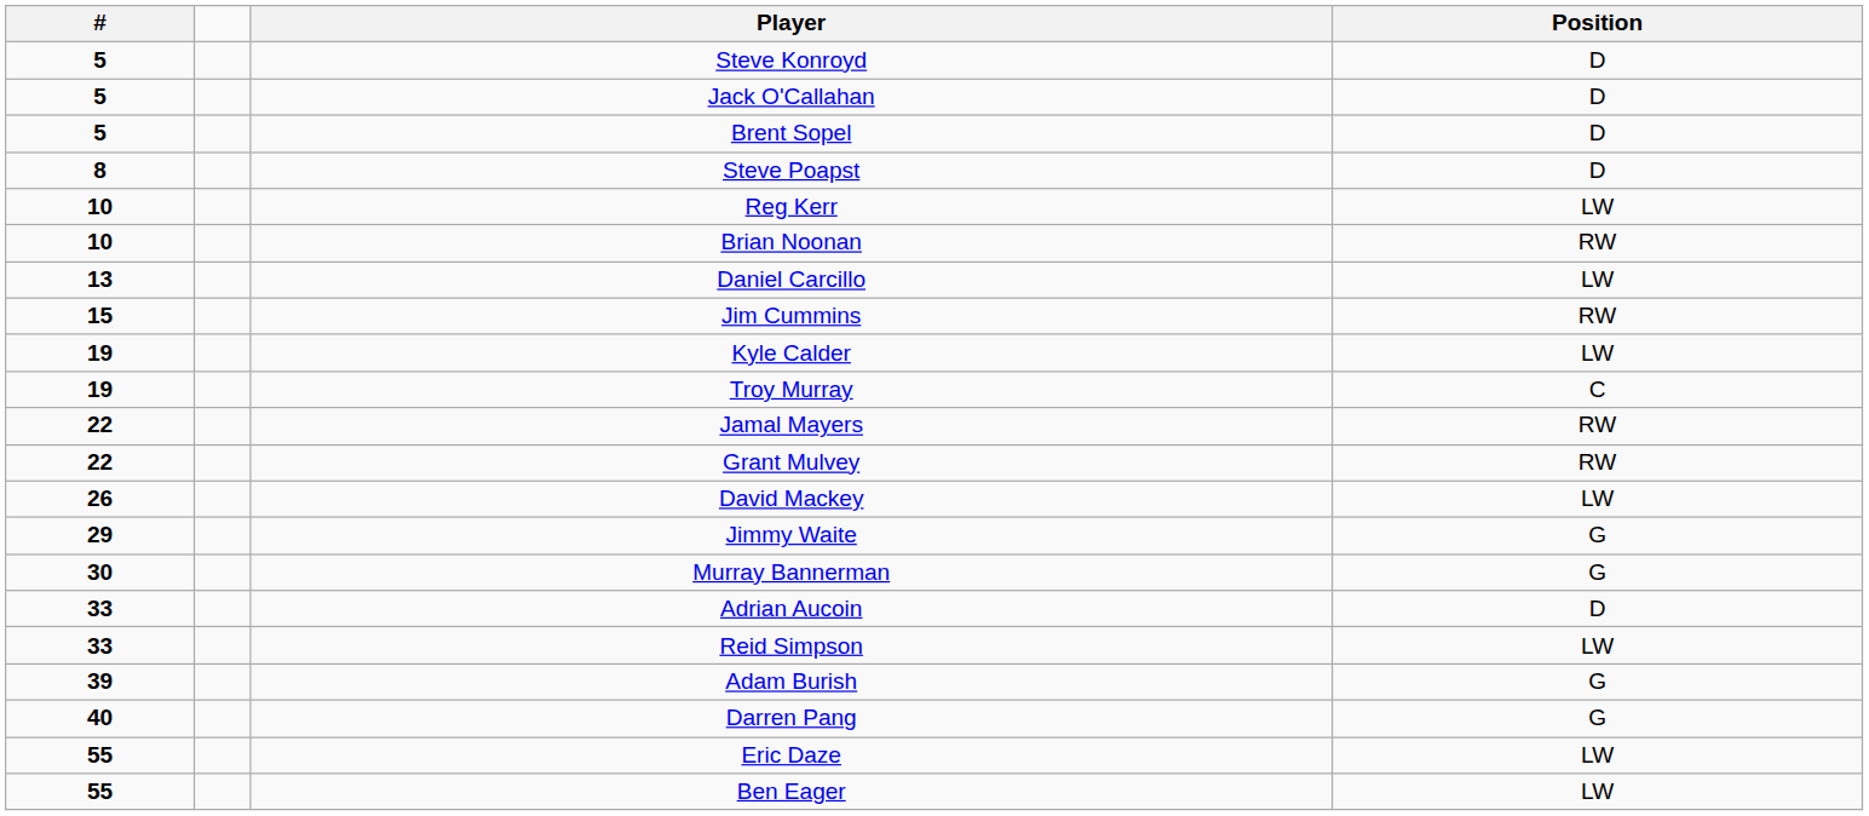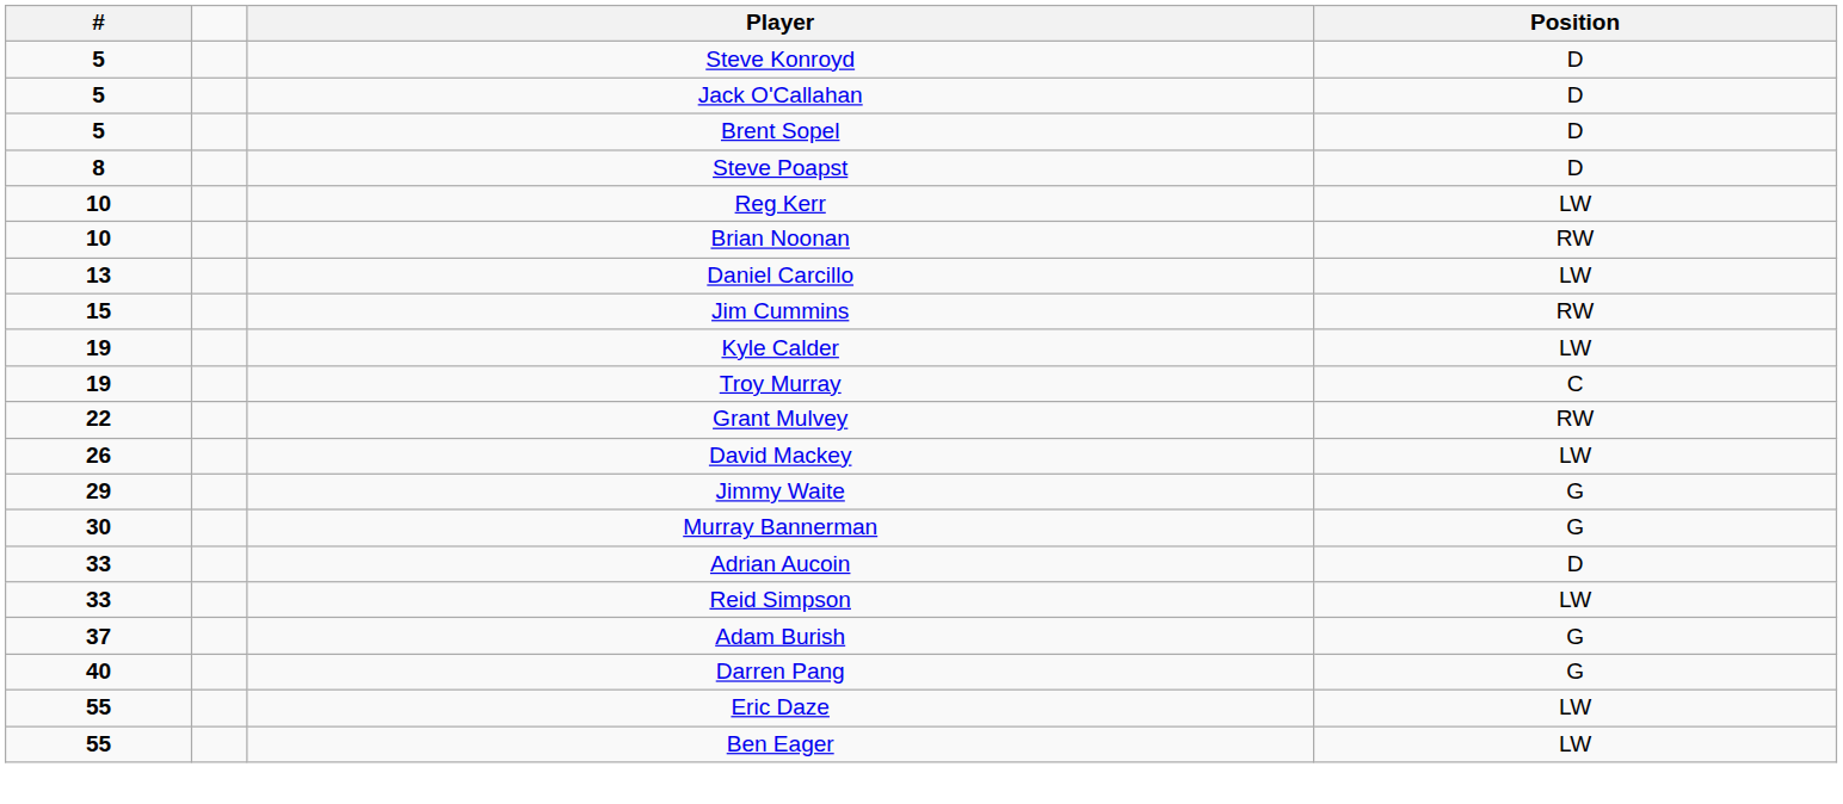 <table class="wikitable" style="width:65%; text-align:center;">
 <tr>
 <th>#</th>
 <td align=center></td>
 <th>Player</th>
 <th>Position</th>
 </tr>
 <tr>
 <td><strong>5</strong></td>
 <td></td>
 <td><a href='#'>Steve Konroyd</a></td>
 <td>D</td>
 </tr>
 <tr>
 <td><strong>5</strong></td>
 <td></td>
 <td><a href='#'>Jack O'Callahan</a></td>
 <td>D</td>
 </tr>
 <tr>
 <td><strong>5</strong></td>
 <td></td>
 <td><a href='#'>Brent Sopel</a></td>
 <td>D</td>
 </tr>
 <tr>
 <td><strong>8</strong></td>
 <td></td>
 <td><a href='#'>Steve Poapst</a></td>
 <td>D</td>
 </tr>
 <tr>
 <td><strong>10</strong></td>
 <td></td>
 <td><a href='#'>Reg Kerr</a></td>
 <td>LW</td>
 </tr>
 <tr>
 <td><strong>10</strong></td>
 <td></td>
 <td><a href='#'>Brian Noonan</a></td>
 <td>RW</td>
 </tr>
 <tr>
 <td><strong>13</strong></td>
 <td></td>
 <td><a href='#'>Daniel Carcillo</a></td>
 <td>LW</td>
 </tr>
 <tr>
 <td><strong>15</strong></td>
 <td></td>
 <td><a href='#'>Jim Cummins</a></td>
 <td>RW</td>
 </tr>
 <tr>
 <td><strong>19</strong></td>
 <td></td>
 <td><a href='#'>Kyle Calder</a></td>
 <td>LW</td>
 </tr>
 <tr>
 <td><strong>19</strong></td>
 <td></td>
 <td><a href='#'>Troy Murray</a></td>
 <td>C</td>
 </tr>
 <tr>
 <td><strong>22</strong></td>
 <td></td>
-<td><a href='#'>Jamal Mayers</a></td>
-<td>RW</td>
-</tr>
-<tr>
-<td><strong>22</strong></td>
-<td></td>
 <td><a href='#'>Grant Mulvey</a></td>
 <td>RW</td>
 </tr>
 <tr>
 <td><strong>26</strong></td>
 <td></td>
 <td><a href='#'>David Mackey</a></td>
 <td>LW</td>
 </tr>
 <tr>
 <td><strong>29</strong></td>
 <td></td>
 <td><a href='#'>Jimmy Waite</a></td>
 <td>G</td>
 </tr>
 <tr>
 <td><strong>30</strong></td>
 <td></td>
 <td><a href='#'>Murray Bannerman</a></td>
 <td>G</td>
 </tr>
 <tr>
 <td><strong>33</strong></td>
 <td></td>
 <td><a href='#'>Adrian Aucoin</a></td>
 <td>D</td>
 </tr>
 <tr>
 <td><strong>33</strong></td>
 <td></td>
 <td><a href='#'>Reid Simpson</a></td>
 <td>LW</td>
 </tr>
 <tr>
-<td><strong>39</strong></td>
+<td><strong>37</strong></td>
 <td></td>
 <td><a href='#'>Adam Burish</a></td>
 <td>G</td>
 </tr>
 <tr>
 <td><strong>40</strong></td>
 <td></td>
 <td><a href='#'>Darren Pang</a></td>
 <td>G</td>
 </tr>
 <tr>
 <td><strong>55</strong></td>
 <td></td>
 <td><a href='#'>Eric Daze</a></td>
 <td>LW</td>
 </tr>
 <tr>
 <td><strong>55</strong></td>
 <td></td>
 <td><a href='#'>Ben Eager</a></td>
 <td>LW</td>
 </tr>
 </table>
